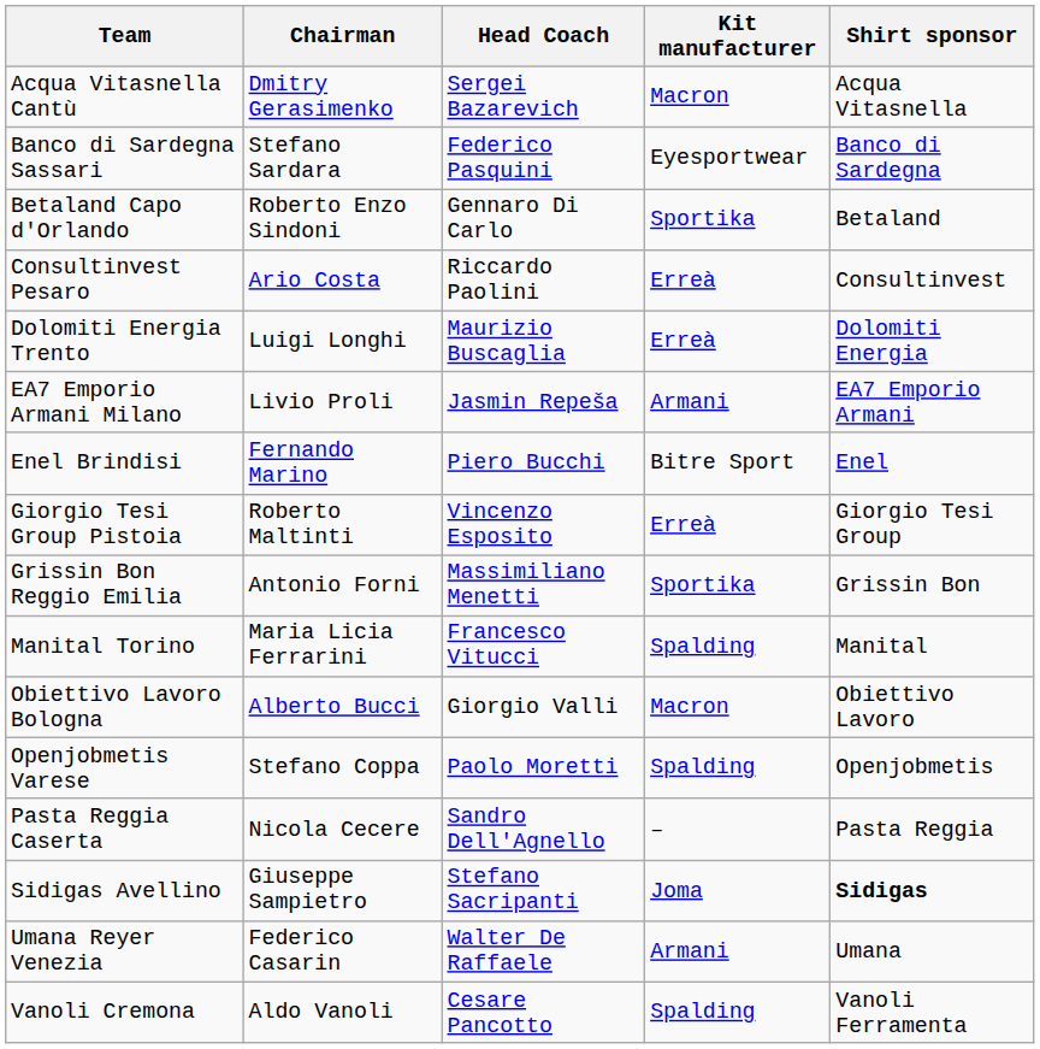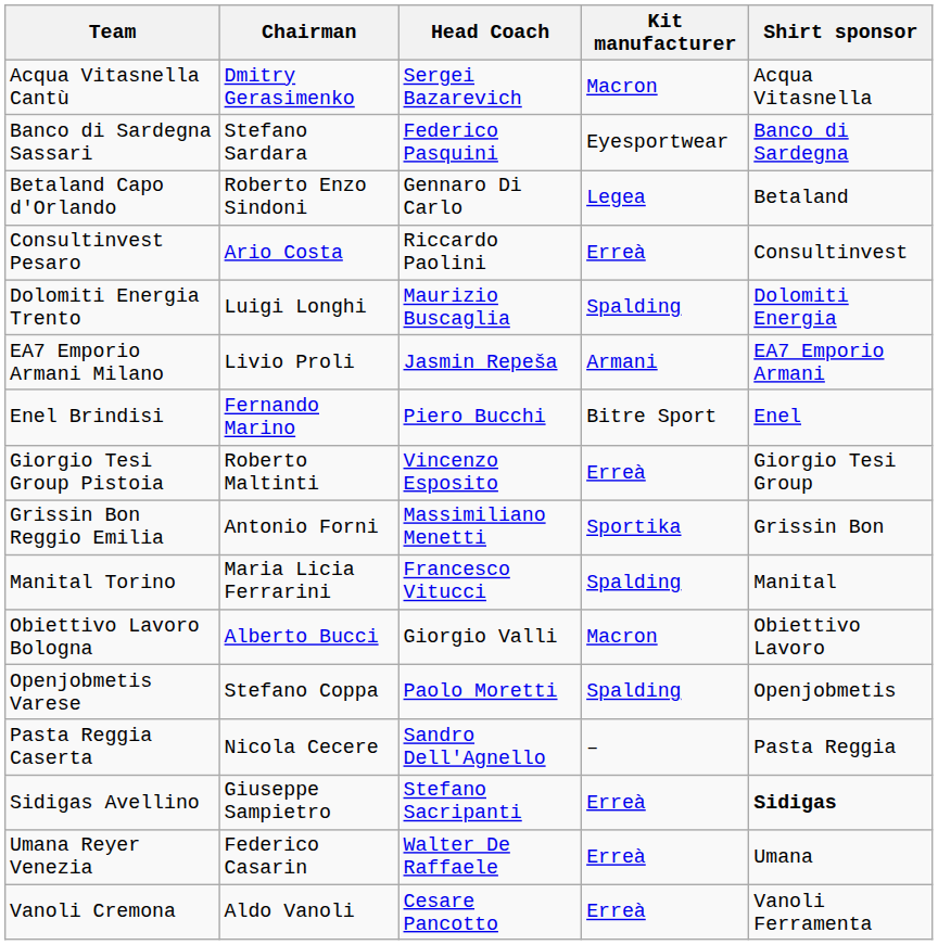 <table class="wikitable sortable" style="text-align: left;">
 <tr>
 <th>Team</th>
 <th>Chairman</th>
 <th>Head Coach</th>
 <th>Kit manufacturer</th>
 <th>Shirt sponsor</th>
 </tr>
 <tr>
 <td>Acqua Vitasnella Cantù</td>
 <td> <a href='#'>Dmitry Gerasimenko</a></td>
 <td> <a href='#'>Sergei Bazarevich</a></td>
 <td><a href='#'>Macron</a></td>
 <td>Acqua Vitasnella</td>
 </tr>
 <tr>
 <td>Banco di Sardegna Sassari</td>
 <td> Stefano Sardara</td>
 <td> <a href='#'>Federico Pasquini</a></td>
 <td>Eyesportwear</td>
 <td><a href='#'>Banco di Sardegna</a></td>
 </tr>
 <tr>
 <td>Betaland Capo d'Orlando</td>
 <td> Roberto Enzo Sindoni</td>
 <td> Gennaro Di Carlo</td>
-<td><a href='#'>Sportika</a></td>
+<td><a href='#'>Legea</a></td>
 <td>Betaland</td>
 </tr>
 <tr>
 <td>Consultinvest Pesaro</td>
 <td> <a href='#'>Ario Costa</a></td>
 <td> Riccardo Paolini</td>
 <td><a href='#'>Erreà</a></td>
 <td>Consultinvest</td>
 </tr>
 <tr>
 <td>Dolomiti Energia Trento</td>
 <td> Luigi Longhi</td>
 <td> <a href='#'>Maurizio Buscaglia</a></td>
-<td><a href='#'>Erreà</a></td>
+<td><a href='#'>Spalding</a></td>
 <td><a href='#'>Dolomiti Energia</a></td>
 </tr>
 <tr>
 <td>EA7 Emporio Armani Milano</td>
 <td> Livio Proli</td>
 <td> <a href='#'>Jasmin Repeša</a></td>
 <td><a href='#'>Armani</a></td>
 <td><a href='#'>EA7 Emporio Armani</a></td>
 </tr>
 <tr>
 <td>Enel Brindisi</td>
 <td> <a href='#'>Fernando Marino</a></td>
 <td> <a href='#'>Piero Bucchi</a></td>
 <td>Bitre Sport</td>
 <td><a href='#'>Enel</a></td>
 </tr>
 <tr>
 <td>Giorgio Tesi Group Pistoia</td>
 <td> Roberto Maltinti</td>
 <td> <a href='#'>Vincenzo Esposito</a></td>
 <td><a href='#'>Erreà</a></td>
 <td>Giorgio Tesi Group</td>
 </tr>
 <tr>
 <td>Grissin Bon Reggio Emilia</td>
 <td> Antonio Forni</td>
 <td> <a href='#'>Massimiliano Menetti</a></td>
 <td><a href='#'>Sportika</a></td>
 <td>Grissin Bon</td>
 </tr>
 <tr>
 <td>Manital Torino</td>
 <td> Maria Licia Ferrarini</td>
 <td> <a href='#'>Francesco Vitucci</a></td>
 <td><a href='#'>Spalding</a></td>
 <td>Manital</td>
 </tr>
 <tr>
 <td>Obiettivo Lavoro Bologna</td>
 <td> <a href='#'>Alberto Bucci</a></td>
 <td> Giorgio Valli</td>
 <td><a href='#'>Macron</a></td>
 <td>Obiettivo Lavoro</td>
 </tr>
 <tr>
 <td>Openjobmetis Varese</td>
 <td> Stefano Coppa</td>
 <td> <a href='#'>Paolo Moretti</a></td>
 <td><a href='#'>Spalding</a></td>
 <td>Openjobmetis</td>
 </tr>
 <tr>
 <td>Pasta Reggia Caserta</td>
 <td> Nicola Cecere</td>
 <td> <a href='#'>Sandro Dell'Agnello</a></td>
 <td>–</td>
 <td>Pasta Reggia</td>
 </tr>
 <tr>
 <td>Sidigas Avellino</td>
 <td> Giuseppe Sampietro</td>
 <td> <a href='#'>Stefano Sacripanti</a></td>
-<td><a href='#'>Joma</a></td>
+<td><a href='#'>Erreà</a></td>
 <td><strong>Sidigas</strong></td>
 </tr>
 <tr>
 <td>Umana Reyer Venezia</td>
 <td> Federico Casarin</td>
 <td> <a href='#'>Walter De Raffaele</a></td>
-<td><a href='#'>Armani</a></td>
+<td><a href='#'>Erreà</a></td>
 <td>Umana</td>
 </tr>
 <tr>
 <td>Vanoli Cremona</td>
 <td> Aldo Vanoli</td>
 <td> <a href='#'>Cesare Pancotto</a></td>
-<td><a href='#'>Spalding</a></td>
+<td><a href='#'>Erreà</a></td>
 <td>Vanoli Ferramenta</td>
 </tr>
 </table>
